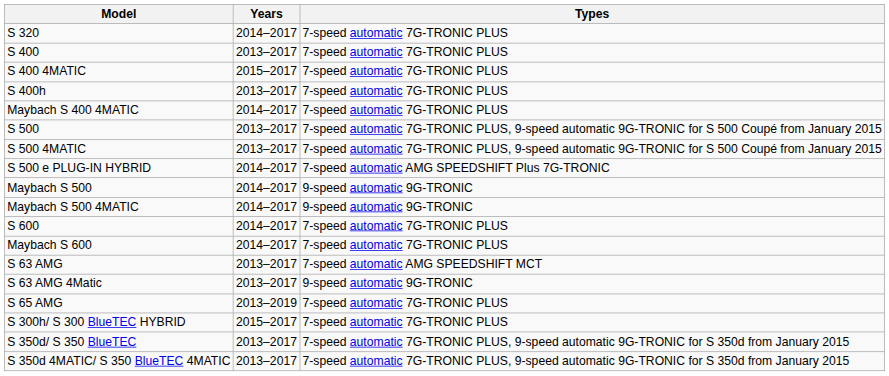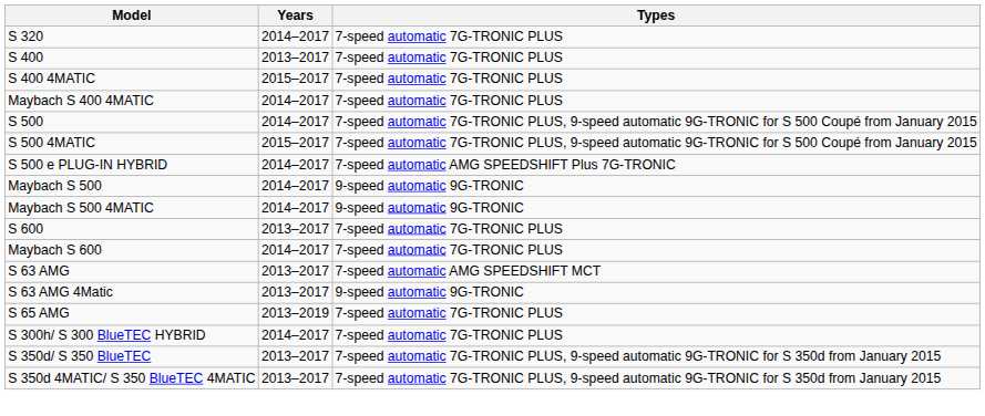 <table class=wikitable>
 <tr>
 <th>Model</th>
 <th>Years</th>
 <th>Types</th>
 </tr>
 <tr>
 <td>S 320</td>
 <td>2014–2017</td>
 <td>7-speed <a href='#'>automatic</a> 7G-TRONIC PLUS</td>
 </tr>
 <tr>
 <td>S 400</td>
 <td>2013–2017</td>
 <td>7-speed <a href='#'>automatic</a> 7G-TRONIC PLUS</td>
 </tr>
 <tr>
 <td>S 400 4MATIC</td>
 <td>2015–2017</td>
 <td>7-speed <a href='#'>automatic</a> 7G-TRONIC PLUS</td>
 </tr>
 <tr>
-<td>S 400h</td>
-<td>2013–2017</td>
-<td>7-speed <a href='#'>automatic</a> 7G-TRONIC PLUS</td>
-</tr>
-<tr>
 <td>Maybach S 400 4MATIC</td>
 <td>2014–2017</td>
 <td>7-speed <a href='#'>automatic</a> 7G-TRONIC PLUS</td>
 </tr>
 <tr>
 <td>S 500</td>
-<td>2013–2017</td>
+<td>2014–2017</td>
 <td>7-speed <a href='#'>automatic</a> 7G-TRONIC PLUS, 9-speed automatic 9G-TRONIC for S 500 Coupé from January 2015</td>
 </tr>
 <tr>
 <td>S 500 4MATIC</td>
-<td>2013–2017</td>
+<td>2015–2017</td>
 <td>7-speed <a href='#'>automatic</a> 7G-TRONIC PLUS, 9-speed automatic 9G-TRONIC for S 500 Coupé from January 2015</td>
 </tr>
 <tr>
 <td>S 500 e PLUG-IN HYBRID</td>
 <td>2014–2017</td>
 <td>7-speed <a href='#'>automatic</a> AMG SPEEDSHIFT Plus 7G-TRONIC</td>
 </tr>
 <tr>
 <td>Maybach S 500</td>
 <td>2014–2017</td>
 <td>9-speed <a href='#'>automatic</a> 9G-TRONIC</td>
 </tr>
 <tr>
 <td>Maybach S 500 4MATIC</td>
 <td>2014–2017</td>
 <td>9-speed <a href='#'>automatic</a> 9G-TRONIC</td>
 </tr>
 <tr>
 <td>S 600</td>
-<td>2014–2017</td>
+<td>2013–2017</td>
 <td>7-speed <a href='#'>automatic</a> 7G-TRONIC PLUS</td>
 </tr>
 <tr>
 <td>Maybach S 600</td>
 <td>2014–2017</td>
 <td>7-speed <a href='#'>automatic</a> 7G-TRONIC PLUS</td>
 </tr>
 <tr>
 <td>S 63 AMG</td>
 <td>2013–2017</td>
 <td>7-speed <a href='#'>automatic</a> AMG SPEEDSHIFT MCT</td>
 </tr>
 <tr>
 <td>S 63 AMG 4Matic</td>
 <td>2013–2017</td>
 <td>9-speed <a href='#'>automatic</a> 9G-TRONIC</td>
 </tr>
 <tr>
 <td>S 65 AMG</td>
 <td>2013–2019</td>
 <td>7-speed <a href='#'>automatic</a> 7G-TRONIC PLUS</td>
 </tr>
 <tr>
 <td>S 300h/ S 300 <a href='#'>BlueTEC</a> HYBRID</td>
-<td>2015–2017</td>
+<td>2014–2017</td>
 <td>7-speed <a href='#'>automatic</a> 7G-TRONIC PLUS</td>
 </tr>
 <tr>
 <td>S 350d/ S 350 <a href='#'>BlueTEC</a></td>
 <td>2013–2017</td>
 <td>7-speed <a href='#'>automatic</a> 7G-TRONIC PLUS, 9-speed automatic 9G-TRONIC for S 350d from January 2015</td>
 </tr>
 <tr>
 <td>S 350d 4MATIC/ S 350 <a href='#'>BlueTEC</a> 4MATIC</td>
 <td>2013–2017</td>
 <td>7-speed <a href='#'>automatic</a> 7G-TRONIC PLUS, 9-speed automatic 9G-TRONIC for S 350d from January 2015</td>
 </tr>
 </table>
